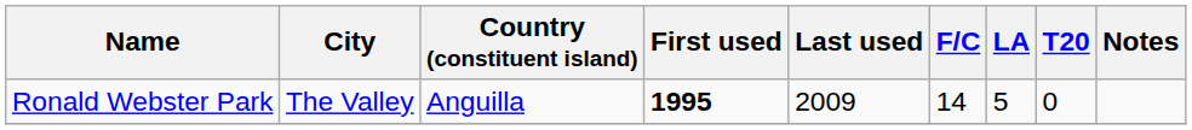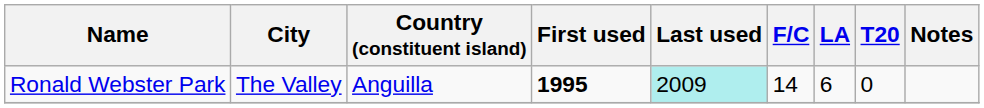 <table class ="wikitable sortable">
 <tr>
 <th>Name</th>
 <th>City</th>
 <th>Country<br><small>(constituent island)</small></th>
 <th>First used</th>
 <th>Last used</th>
 <th><a href='#'>F/C</a></th>
 <th><a href='#'>LA</a></th>
 <th><a href='#'>T20</a></th>
 <th>Notes</th>
 </tr>
 <tr>
 <td><a href='#'>Ronald Webster Park</a></td>
 <td><a href='#'>The Valley</a></td>
 <td><a href='#'>Anguilla</a></td>
 <td><strong>1995</strong></td>
-<td>2009</td>
+<td style="background: paleturquoise;">2009</td>
 <td>14</td>
-<td>5</td>
+<td>6</td>
 <td>0</td>
 <td></td>
 </tr>
 <tr>
 </tr>
 </table>
